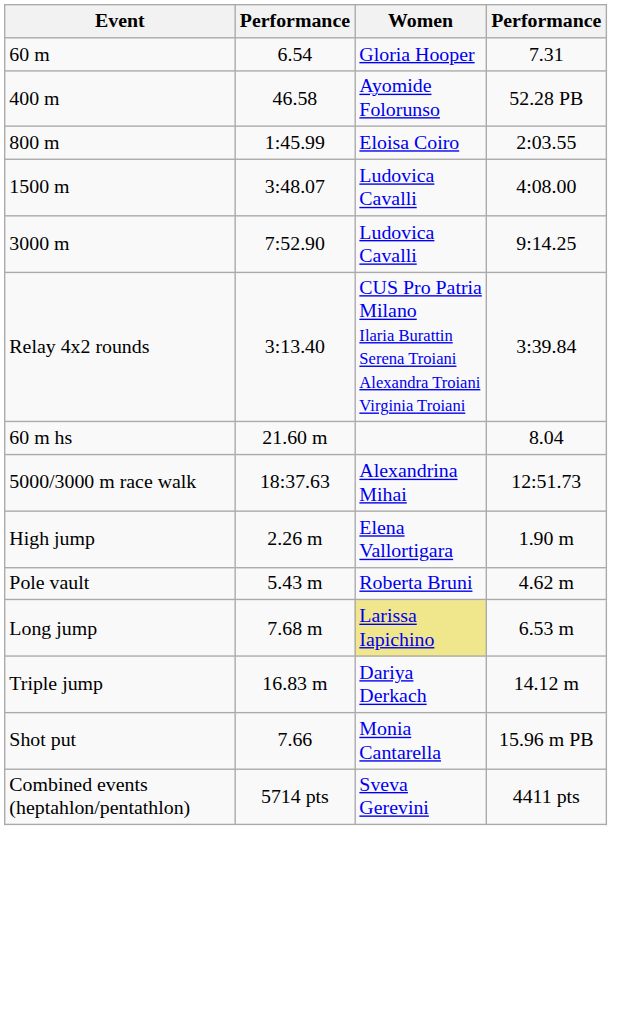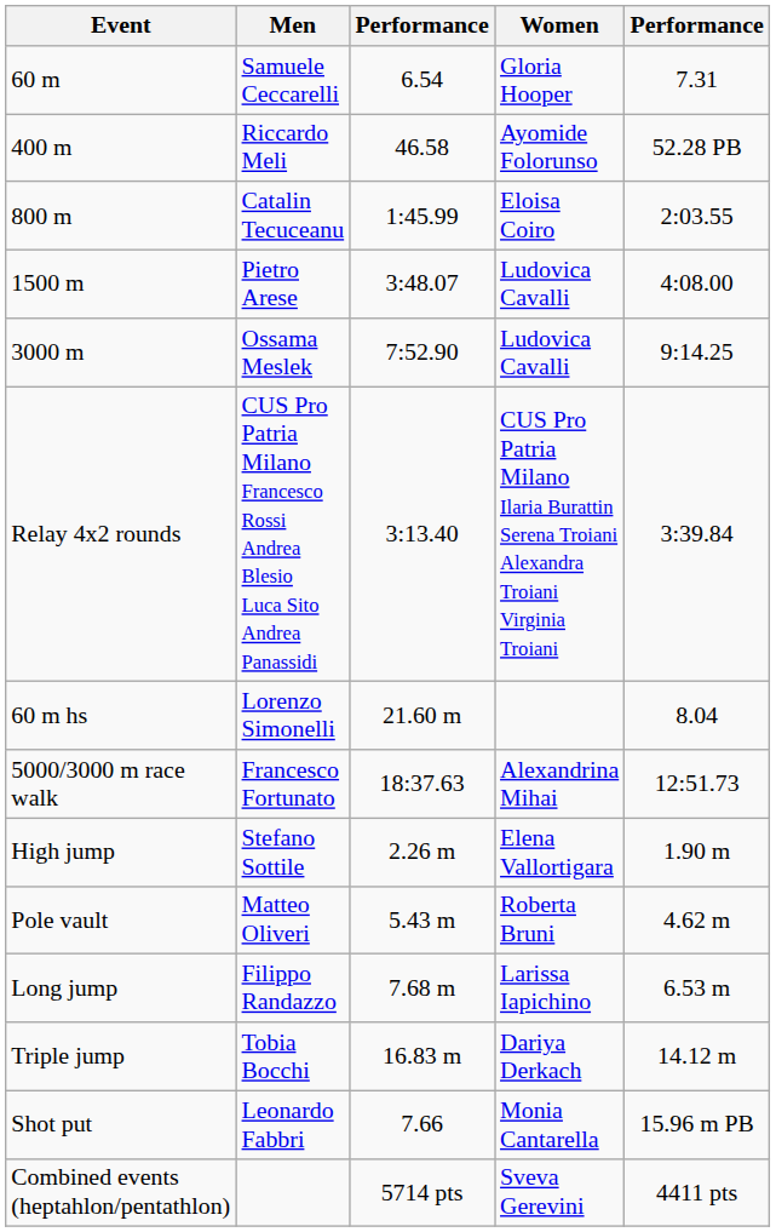 <table class="wikitable" width=70% style="font-size:90%; text-align:center;">
 <tr>
 <th>Event</th>
+<th>Men</th>
 <th>Performance</th>
 <th>Women</th>
 <th>Performance</th>
 </tr>
 <tr>
 <td align=left>60 m</td>
+<td align=left><a href='#'>Samuele Ceccarelli</a></td>
 <td>6.54 </td>
 <td align=left><a href='#'>Gloria Hooper</a></td>
 <td>7.31 </td>
 </tr>
 <tr>
 <td align=left>400 m</td>
+<td align=left><a href='#'>Riccardo Meli</a></td>
 <td>46.58</td>
 <td align=left><a href='#'>Ayomide Folorunso</a></td>
 <td>52.28 PB</td>
 </tr>
 <tr>
 <td align=left>800 m</td>
+<td align=left><a href='#'>Catalin Tecuceanu</a></td>
 <td>1:45.99 </td>
 <td align=left><a href='#'>Eloisa Coiro</a></td>
 <td>2:03.55</td>
 </tr>
 <tr>
 <td align=left>1500 m</td>
+<td align=left><a href='#'>Pietro Arese</a></td>
 <td>3:48.07</td>
 <td align=left><a href='#'>Ludovica Cavalli</a></td>
 <td>4:08.00 </td>
 </tr>
 <tr>
 <td align=left>3000 m</td>
+<td align=left><a href='#'>Ossama Meslek</a></td>
 <td>7:52.90</td>
 <td align=left><a href='#'>Ludovica Cavalli</a></td>
 <td>9:14.25</td>
 </tr>
 <tr>
 <td align=left>Relay 4x2 rounds</td>
+<td align=left><a href='#'>CUS Pro Patria Milano</a> <br><small><a href='#'>Francesco Rossi</a><br><a href='#'>Andrea Blesio</a><br><a href='#'>Luca Sito</a><br><a href='#'>Andrea Panassidi</a></small></td>
 <td>3:13.40</td>
 <td align=left><a href='#'>CUS Pro Patria Milano</a> <br><small><a href='#'>Ilaria Burattin</a><br><a href='#'>Serena Troiani</a><br><a href='#'>Alexandra Troiani</a><br><a href='#'>Virginia Troiani</a></small></td>
 <td>3:39.84</td>
 </tr>
 <tr>
 <td align=left>60 m hs</td>
+<td align=left><a href='#'>Lorenzo Simonelli</a></td>
 <td>21.60 m </td>
 <td align=left></td>
 <td>8.04 </td>
 </tr>
 <tr>
 <td align=left>5000/3000 m race walk</td>
+<td align=left><a href='#'>Francesco Fortunato</a></td>
 <td>18:37.63 </td>
 <td align=left><a href='#'>Alexandrina Mihai</a></td>
 <td>12:51.73 </td>
 </tr>
 <tr>
 <td align=left>High jump</td>
+<td align=left><a href='#'>Stefano Sottile</a></td>
 <td>2.26 m</td>
 <td align=left><a href='#'>Elena Vallortigara</a></td>
 <td>1.90 m</td>
 </tr>
 <tr>
 <td align=left>Pole vault</td>
+<td align=left><a href='#'>Matteo Oliveri</a></td>
 <td>5.43 m</td>
 <td align=left><a href='#'>Roberta Bruni</a></td>
 <td>4.62 m </td>
 </tr>
 <tr>
 <td align=left>Long jump</td>
+<td align=left><a href='#'>Filippo Randazzo</a></td>
 <td>7.68 m</td>
-<td align=left style="background: khaki;"><a href='#'>Larissa Iapichino</a></td>
+<td align=left><a href='#'>Larissa Iapichino</a></td>
 <td>6.53 m</td>
 </tr>
 <tr>
 <td align=left>Triple jump</td>
+<td align=left><a href='#'>Tobia Bocchi</a></td>
 <td>16.83 m </td>
 <td align=left><a href='#'>Dariya Derkach</a></td>
 <td>14.12 m</td>
 </tr>
 <tr>
 <td align=left>Shot put</td>
+<td align=left><a href='#'>Leonardo Fabbri</a></td>
 <td>7.66 </td>
 <td align=left><a href='#'>Monia Cantarella</a></td>
 <td>15.96 m PB</td>
 </tr>
 <tr>
 <td align=left>Combined events (heptahlon/pentathlon)</td>
+<td align=left></td>
 <td>5714 pts </td>
 <td align=left><a href='#'>Sveva Gerevini</a></td>
 <td>4411 pts </td>
 </tr>
 </table>
